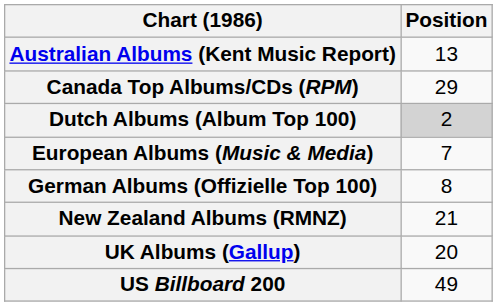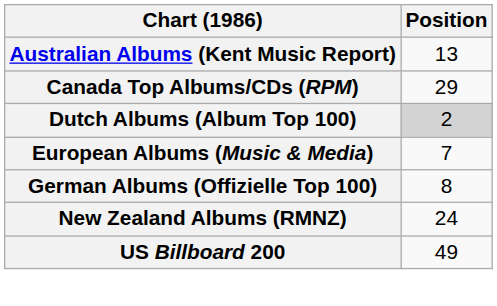 <table class="wikitable sortable plainrowheaders" style="text-align:center">
 <tr>
 <th scope="col">Chart (1986)</th>
 <th scope="col">Position</th>
 </tr>
 <tr>
 <th scope="row"><a href='#'>Australian Albums</a> (Kent Music Report)</th>
 <td>13</td>
 </tr>
 <tr>
 <th scope="row">Canada Top Albums/CDs (<em>RPM</em>)</th>
 <td>29</td>
 </tr>
 <tr>
 <th scope="row">Dutch Albums (Album Top 100)</th>
 <td style="background: lightgrey;">2</td>
 </tr>
 <tr>
 <th scope="row">European Albums (<em>Music & Media</em>)</th>
 <td>7</td>
 </tr>
 <tr>
 <th scope="row">German Albums (Offizielle Top 100)</th>
 <td>8</td>
 </tr>
 <tr>
 <th scope="row">New Zealand Albums (RMNZ)</th>
-<td>21</td>
-</tr>
-<tr>
-<th scope="row">UK Albums (<a href='#'>Gallup</a>)</th>
-<td>20</td>
+<td>24</td>
 </tr>
 <tr>
 <th scope="row">US <em>Billboard</em> 200</th>
 <td>49</td>
 </tr>
 </table>
